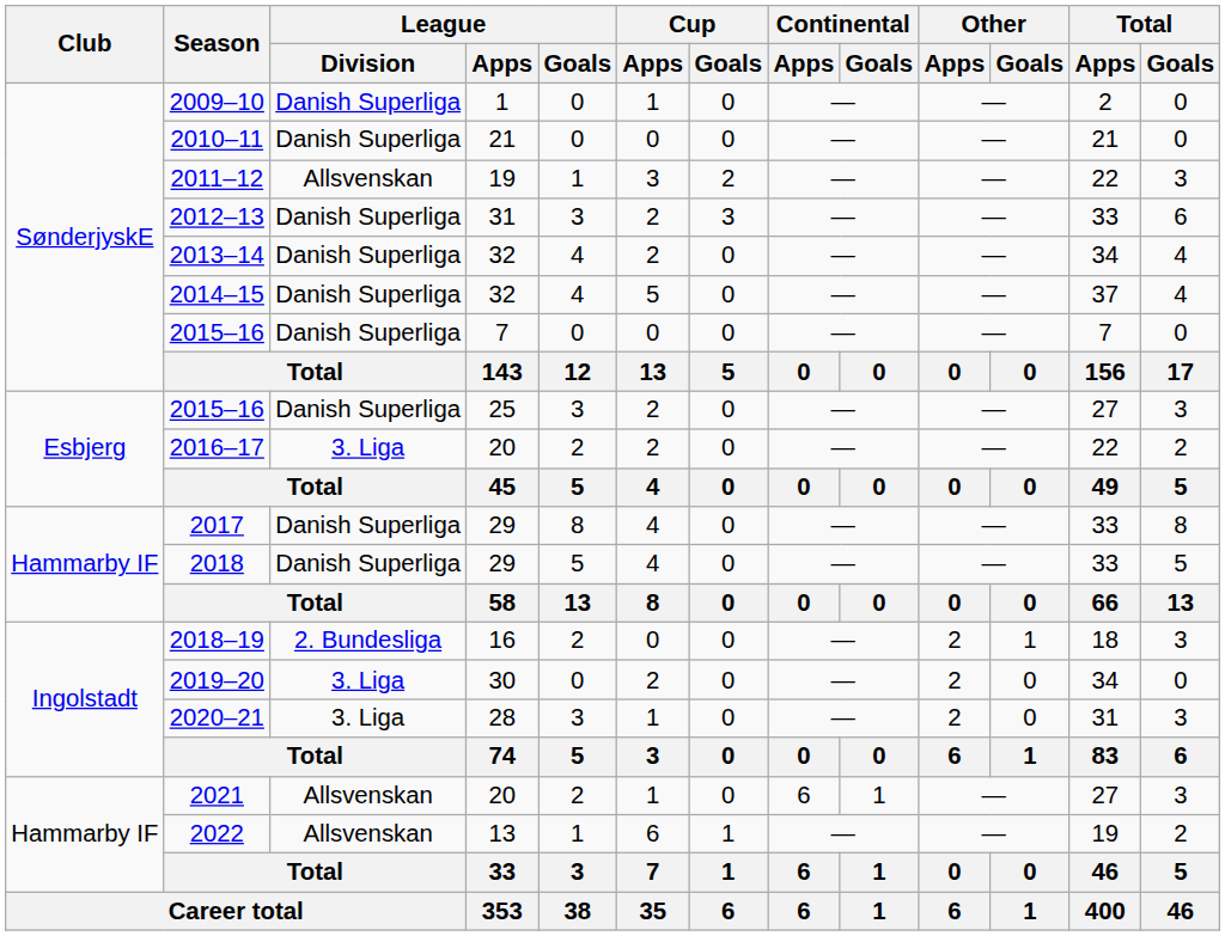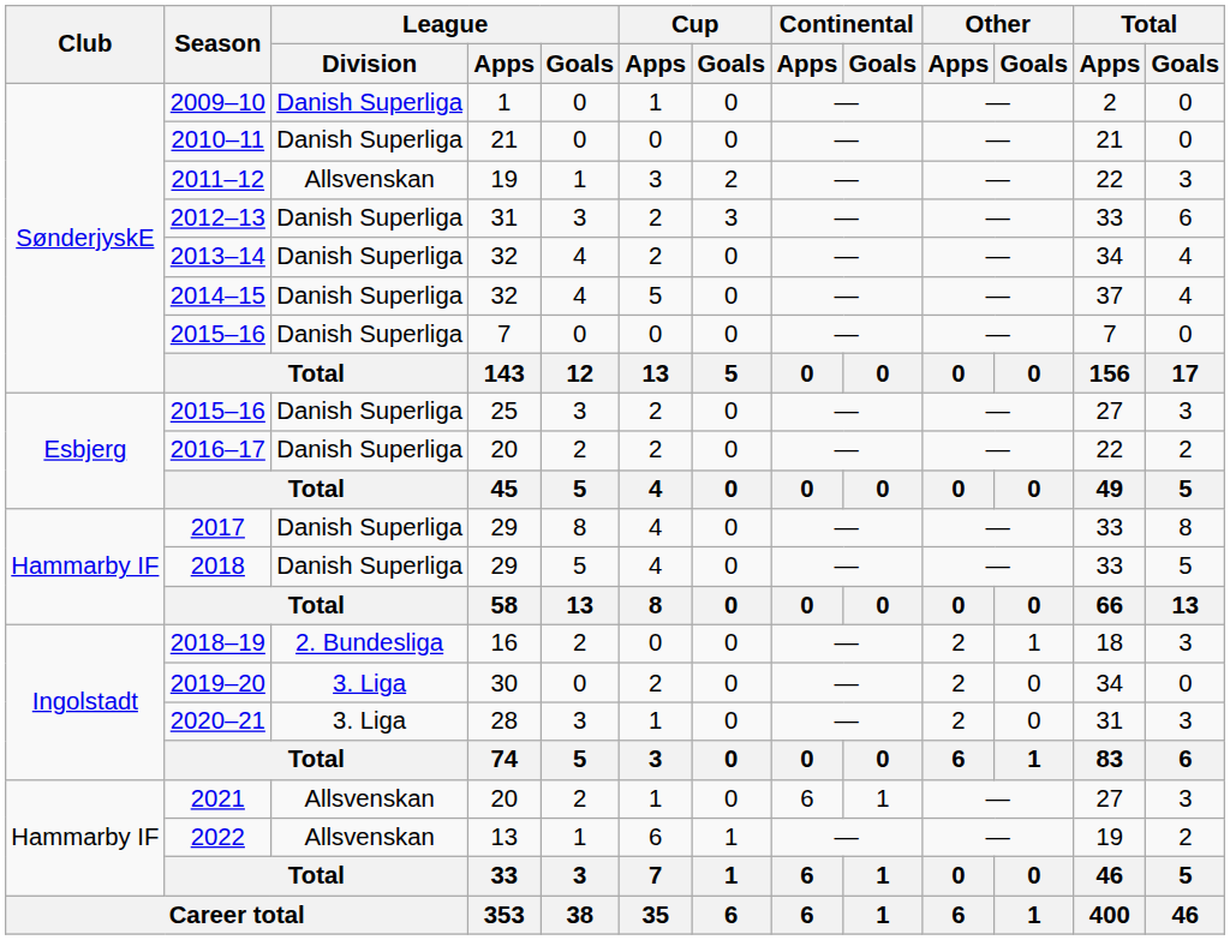 <table class="wikitable" style="text-align:center">
 <tr>
 <th rowspan="2">Club</th>
 <th rowspan="2">Season</th>
 <th colspan="3">League</th>
 <th colspan="2">Cup</th>
 <th colspan="2">Continental</th>
 <th colspan="2">Other</th>
 <th colspan="2">Total</th>
 </tr>
 <tr>
 <th>Division</th>
 <th>Apps</th>
 <th>Goals</th>
 <th>Apps</th>
 <th>Goals</th>
 <th>Apps</th>
 <th>Goals</th>
 <th>Apps</th>
 <th>Goals</th>
 <th>Apps</th>
 <th>Goals</th>
 </tr>
 <tr>
 <td rowspan="8"><a href='#'>SønderjyskE</a></td>
 <td><a href='#'>2009–10</a></td>
 <td><a href='#'>Danish Superliga</a></td>
 <td>1</td>
 <td>0</td>
 <td>1</td>
 <td>0</td>
 <td colspan="2">—</td>
 <td colspan="2">—</td>
 <td>2</td>
 <td>0</td>
 </tr>
 <tr>
 <td><a href='#'>2010–11</a></td>
 <td>Danish Superliga</td>
 <td>21</td>
 <td>0</td>
 <td>0</td>
 <td>0</td>
 <td colspan="2">—</td>
 <td colspan="2">—</td>
 <td>21</td>
 <td>0</td>
 </tr>
 <tr>
 <td><a href='#'>2011–12</a></td>
 <td>Allsvenskan</td>
 <td>19</td>
 <td>1</td>
 <td>3</td>
 <td>2</td>
 <td colspan="2">—</td>
 <td colspan="2">—</td>
 <td>22</td>
 <td>3</td>
 </tr>
 <tr>
 <td><a href='#'>2012–13</a></td>
 <td>Danish Superliga</td>
 <td>31</td>
 <td>3</td>
 <td>2</td>
 <td>3</td>
 <td colspan="2">—</td>
 <td colspan="2">—</td>
 <td>33</td>
 <td>6</td>
 </tr>
 <tr>
 <td><a href='#'>2013–14</a></td>
 <td>Danish Superliga</td>
 <td>32</td>
 <td>4</td>
 <td>2</td>
 <td>0</td>
 <td colspan="2">—</td>
 <td colspan="2">—</td>
 <td>34</td>
 <td>4</td>
 </tr>
 <tr>
 <td><a href='#'>2014–15</a></td>
 <td>Danish Superliga</td>
 <td>32</td>
 <td>4</td>
 <td>5</td>
 <td>0</td>
 <td colspan="2">—</td>
 <td colspan="2">—</td>
 <td>37</td>
 <td>4</td>
 </tr>
 <tr>
 <td><a href='#'>2015–16</a></td>
 <td>Danish Superliga</td>
 <td>7</td>
 <td>0</td>
 <td>0</td>
 <td>0</td>
 <td colspan="2">—</td>
 <td colspan="2">—</td>
 <td>7</td>
 <td>0</td>
 </tr>
 <tr>
 <th colspan="2">Total</th>
 <th>143</th>
 <th>12</th>
 <th>13</th>
 <th>5</th>
 <th>0</th>
 <th>0</th>
 <th>0</th>
 <th>0</th>
 <th>156</th>
 <th>17</th>
 </tr>
 <tr>
 <td rowspan="3"><a href='#'>Esbjerg</a></td>
 <td><a href='#'>2015–16</a></td>
 <td>Danish Superliga</td>
 <td>25</td>
 <td>3</td>
 <td>2</td>
 <td>0</td>
 <td colspan="2">—</td>
 <td colspan="2">—</td>
 <td>27</td>
 <td>3</td>
 </tr>
 <tr>
 <td><a href='#'>2016–17</a></td>
-<td><a href='#'>3. Liga</a></td>
+<td>Danish Superliga</td>
 <td>20</td>
 <td>2</td>
 <td>2</td>
 <td>0</td>
 <td colspan="2">—</td>
 <td colspan="2">—</td>
 <td>22</td>
 <td>2</td>
 </tr>
 <tr>
 <th colspan="2">Total</th>
 <th>45</th>
 <th>5</th>
 <th>4</th>
 <th>0</th>
 <th>0</th>
 <th>0</th>
 <th>0</th>
 <th>0</th>
 <th>49</th>
 <th>5</th>
 </tr>
 <tr>
 <td rowspan="3"><a href='#'>Hammarby IF</a></td>
 <td><a href='#'>2017</a></td>
 <td>Danish Superliga</td>
 <td>29</td>
 <td>8</td>
 <td>4</td>
 <td>0</td>
 <td colspan="2">—</td>
 <td colspan="2">—</td>
 <td>33</td>
 <td>8</td>
 </tr>
 <tr>
 <td><a href='#'>2018</a></td>
 <td>Danish Superliga</td>
 <td>29</td>
 <td>5</td>
 <td>4</td>
 <td>0</td>
 <td colspan="2">—</td>
 <td colspan="2">—</td>
 <td>33</td>
 <td>5</td>
 </tr>
 <tr>
 <th colspan="2">Total</th>
 <th>58</th>
 <th>13</th>
 <th>8</th>
 <th>0</th>
 <th>0</th>
 <th>0</th>
 <th>0</th>
 <th>0</th>
 <th>66</th>
 <th>13</th>
 </tr>
 <tr>
 <td rowspan="4"><a href='#'>Ingolstadt</a></td>
 <td><a href='#'>2018–19</a></td>
 <td rowspan="1"><a href='#'>2. Bundesliga</a></td>
 <td>16</td>
 <td>2</td>
 <td>0</td>
 <td>0</td>
 <td colspan="2">—</td>
 <td>2</td>
 <td>1</td>
 <td>18</td>
 <td>3</td>
 </tr>
 <tr>
 <td><a href='#'>2019–20</a></td>
 <td><a href='#'>3. Liga</a></td>
 <td>30</td>
 <td>0</td>
 <td>2</td>
 <td>0</td>
 <td colspan="2">—</td>
 <td>2</td>
 <td>0</td>
 <td>34</td>
 <td>0</td>
 </tr>
 <tr>
 <td><a href='#'>2020–21</a></td>
 <td>3. Liga</td>
 <td>28</td>
 <td>3</td>
 <td>1</td>
 <td>0</td>
 <td colspan="2">—</td>
 <td>2</td>
 <td>0</td>
 <td>31</td>
 <td>3</td>
 </tr>
 <tr>
 <th colspan="2">Total</th>
 <th>74</th>
 <th>5</th>
 <th>3</th>
 <th>0</th>
 <th>0</th>
 <th>0</th>
 <th>6</th>
 <th>1</th>
 <th>83</th>
 <th>6</th>
 </tr>
 <tr>
 <td rowspan="3">Hammarby IF</td>
 <td><a href='#'>2021</a></td>
 <td>Allsvenskan</td>
 <td>20</td>
 <td>2</td>
 <td>1</td>
 <td>0</td>
 <td>6</td>
 <td>1</td>
 <td colspan="2">—</td>
 <td>27</td>
 <td>3</td>
 </tr>
 <tr>
 <td><a href='#'>2022</a></td>
 <td>Allsvenskan</td>
 <td>13</td>
 <td>1</td>
 <td>6</td>
 <td>1</td>
 <td colspan="2">—</td>
 <td colspan="2">—</td>
 <td>19</td>
 <td>2</td>
 </tr>
 <tr>
 <th colspan="2">Total</th>
 <th>33</th>
 <th>3</th>
 <th>7</th>
 <th>1</th>
 <th>6</th>
 <th>1</th>
 <th>0</th>
 <th>0</th>
 <th>46</th>
 <th>5</th>
 </tr>
 <tr>
 <th colspan="3">Career total</th>
 <th>353</th>
 <th>38</th>
 <th>35</th>
 <th>6</th>
 <th>6</th>
 <th>1</th>
 <th>6</th>
 <th>1</th>
 <th>400</th>
 <th>46</th>
 </tr>
 </table>
